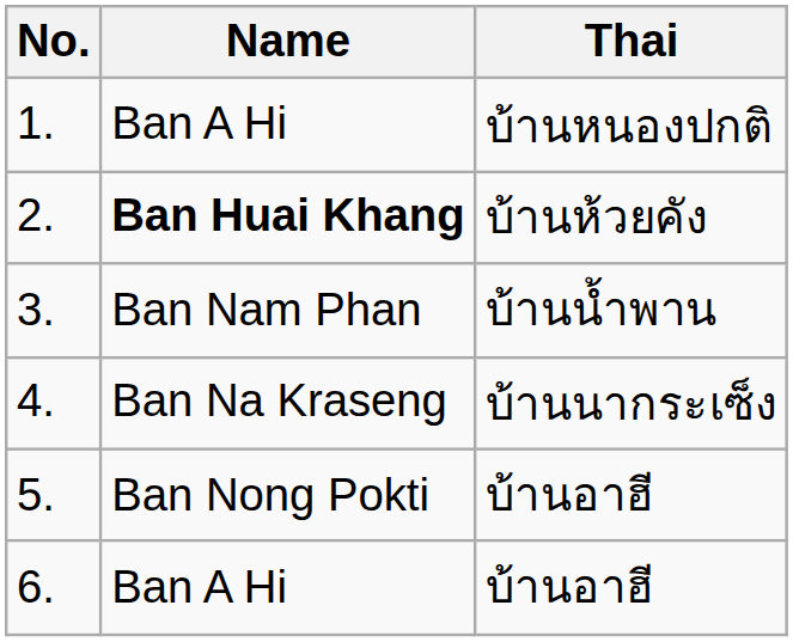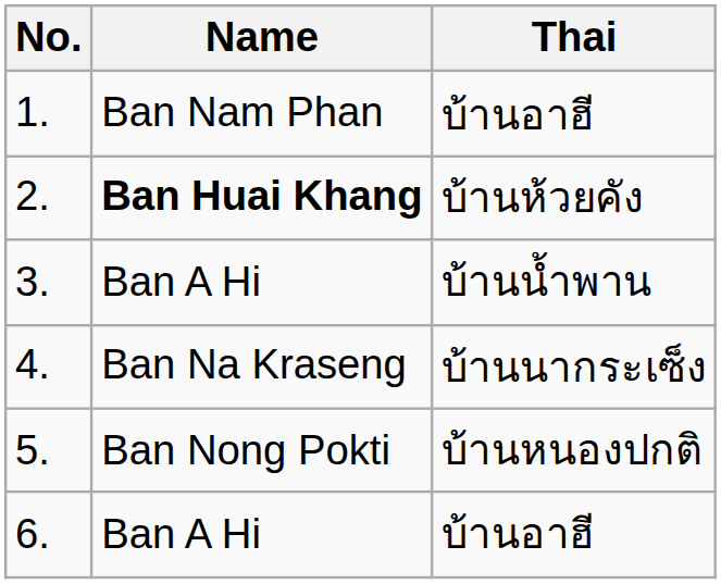 <table class="wikitable sortable">
 <tr>
 <th>No.</th>
 <th>Name</th>
 <th>Thai</th>
 </tr>
 <tr>
 <td>1.</td>
-<td>Ban A Hi</td>
-<td>บ้านหนองปกติ</td>
+<td>Ban Nam Phan</td>
+<td>บ้านอาฮี</td>
 </tr>
 <tr>
 <td>2.</td>
 <td><strong>Ban Huai Khang</strong></td>
 <td>บ้านห้วยคัง</td>
 </tr>
 <tr>
 <td>3.</td>
-<td>Ban Nam Phan</td>
+<td>Ban A Hi</td>
 <td>บ้านน้ำพาน</td>
 </tr>
 <tr>
 <td>4.</td>
 <td>Ban Na Kraseng</td>
 <td>บ้านนากระเซ็ง</td>
 </tr>
 <tr>
 <td>5.</td>
 <td>Ban Nong Pokti</td>
-<td>บ้านอาฮี</td>
+<td>บ้านหนองปกติ</td>
 </tr>
 <tr>
 <td>6.</td>
 <td>Ban A Hi</td>
 <td>บ้านอาฮี</td>
 </tr>
 </table>
